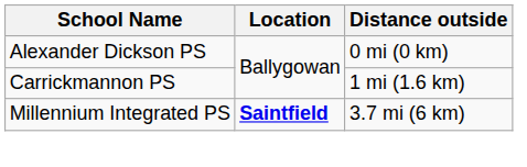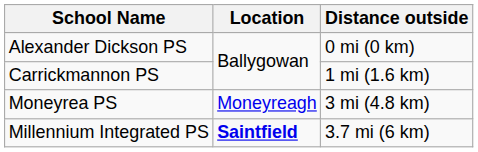 <table class="wikitable sortable">
 <tr>
 <th>School Name</th>
 <th>Location</th>
 <th>Distance outside</th>
 </tr>
 <tr>
 <td>Alexander Dickson PS</td>
 <td rowspan="2">Ballygowan</td>
 <td>0 mi (0 km)</td>
 </tr>
 <tr>
 <td>Carrickmannon PS</td>
 <td>1 mi (1.6 km)</td>
 </tr>
 <tr>
+<td>Moneyrea PS</td>
+<td><a href='#'>Moneyreagh</a></td>
+<td>3 mi (4.8 km)</td>
+</tr>
+<tr>
 <td>Millennium Integrated PS</td>
 <td><strong><a href='#'>Saintfield</a></strong></td>
 <td>3.7 mi (6 km)</td>
 </tr>
 </table>
